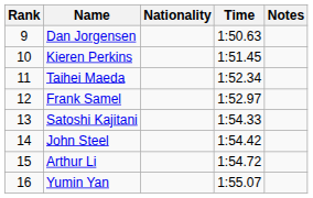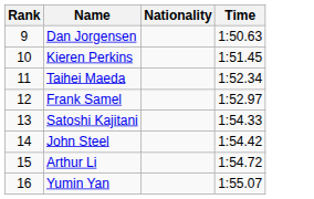 <table class="wikitable sortable" style="text-align:center">
 <tr>
 <th>Rank</th>
 <th>Name</th>
 <th>Nationality</th>
 <th>Time</th>
-<th>Notes</th>
 </tr>
 <tr>
 <td>9</td>
 <td align=left><a href='#'>Dan Jorgensen</a></td>
 <td align=left></td>
 <td>1:50.63</td>
-<td></td>
 </tr>
 <tr>
 <td>10</td>
 <td align=left><a href='#'>Kieren Perkins</a></td>
 <td align=left></td>
 <td>1:51.45</td>
-<td></td>
 </tr>
 <tr>
 <td>11</td>
 <td align=left><a href='#'>Taihei Maeda</a></td>
 <td align=left></td>
 <td>1:52.34</td>
-<td></td>
 </tr>
 <tr>
 <td>12</td>
 <td align=left><a href='#'>Frank Samel</a></td>
 <td align=left></td>
 <td>1:52.97</td>
-<td></td>
 </tr>
 <tr>
 <td>13</td>
 <td align=left><a href='#'>Satoshi Kajitani</a></td>
 <td align=left></td>
 <td>1:54.33</td>
-<td></td>
 </tr>
 <tr>
 <td>14</td>
 <td align=left><a href='#'>John Steel</a></td>
 <td align=left></td>
 <td>1:54.42</td>
-<td></td>
 </tr>
 <tr>
 <td>15</td>
 <td align=left><a href='#'>Arthur Li</a></td>
 <td align=left></td>
 <td>1:54.72</td>
-<td></td>
 </tr>
 <tr>
 <td>16</td>
 <td align=left><a href='#'>Yumin Yan</a></td>
 <td align=left></td>
 <td>1:55.07</td>
-<td></td>
 </tr>
 </table>
